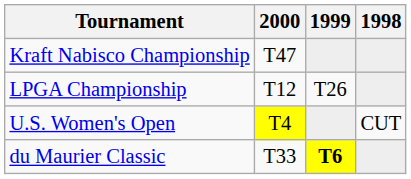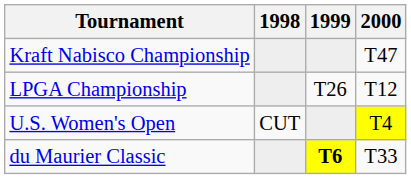 <table class="wikitable" style="font-size:95%;text-align:center;">
 <tr>
 <th>Tournament</th>
+<th>1998</th>
+<th>1999</th>
 <th>2000</th>
-<th>1999</th>
-<th>1998</th>
 </tr>
 <tr>
 <td align=left><a href='#'>Kraft Nabisco Championship</a></td>
-<td>T47</td>
 <td style="background:#eeeeee;"></td>
 <td style="background:#eeeeee;"></td>
+<td>T47</td>
 </tr>
 <tr>
 <td align=left><a href='#'>LPGA Championship</a></td>
+<td style="background:#eeeeee;"></td>
+<td>T26</td>
 <td>T12</td>
-<td>T26</td>
-<td style="background:#eeeeee;"></td>
 </tr>
 <tr>
 <td align=left><a href='#'>U.S. Women's Open</a></td>
+<td>CUT</td>
+<td style="background:#eeeeee;"></td>
 <td style="background:yellow;">T4</td>
-<td style="background:#eeeeee;"></td>
-<td>CUT</td>
 </tr>
 <tr>
 <td align=left><a href='#'>du Maurier Classic</a></td>
+<td style="background:#eeeeee;"></td>
+<td style="background:yellow;"><strong>T6</strong></td>
 <td>T33</td>
-<td style="background:yellow;"><strong>T6</strong></td>
-<td style="background:#eeeeee;"></td>
 </tr>
 </table>
